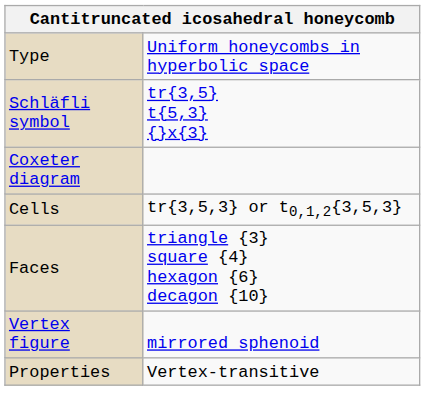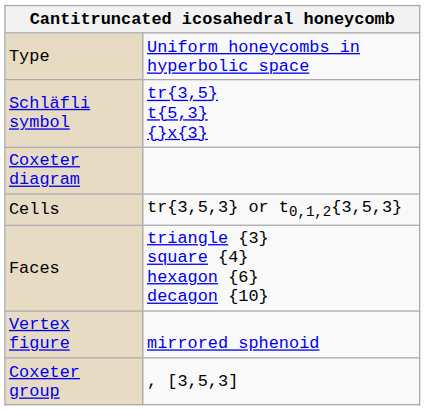 <table class="wikitable" align="right" style="margin-left:10px" width="320">
 <tr>
 <th bgcolor=#e7dcc3 colspan=2>Cantitruncated icosahedral honeycomb<br></th>
 </tr>
 <tr>
 <td bgcolor=#e7dcc3>Type</td>
 <td><a href='#'>Uniform honeycombs in hyperbolic space</a></td>
 </tr>
 <tr>
 <td width=100 bgcolor=#e7dcc3><a href='#'>Schläfli symbol</a></td>
 <td><a href='#'>tr{3,5}</a> <br><a href='#'>t{5,3}</a> <br><a href='#'>{}x{3}</a> </td>
 </tr>
 <tr>
 <td bgcolor=#e7dcc3><a href='#'>Coxeter diagram</a></td>
 <td></td>
 </tr>
 <tr>
 <td bgcolor=#e7dcc3>Cells</td>
 <td>tr{3,5,3} or t<sub>0,1,2</sub>{3,5,3}</td>
 </tr>
 <tr>
 <td bgcolor=#e7dcc3>Faces</td>
 <td><a href='#'>triangle</a> {3}<br><a href='#'>square</a> {4}<br><a href='#'>hexagon</a> {6}<br><a href='#'>decagon</a> {10}</td>
 </tr>
 <tr>
 <td bgcolor=#e7dcc3><a href='#'>Vertex figure</a></td>
 <td><br><a href='#'>mirrored sphenoid</a></td>
 </tr>
 <tr>
-<td bgcolor=#e7dcc3>Properties</td>
-<td>Vertex-transitive</td>
+<td bgcolor=#e7dcc3><a href='#'>Coxeter group</a></td>
+<td>, [3,5,3]</td>
 </tr>
 </table>
